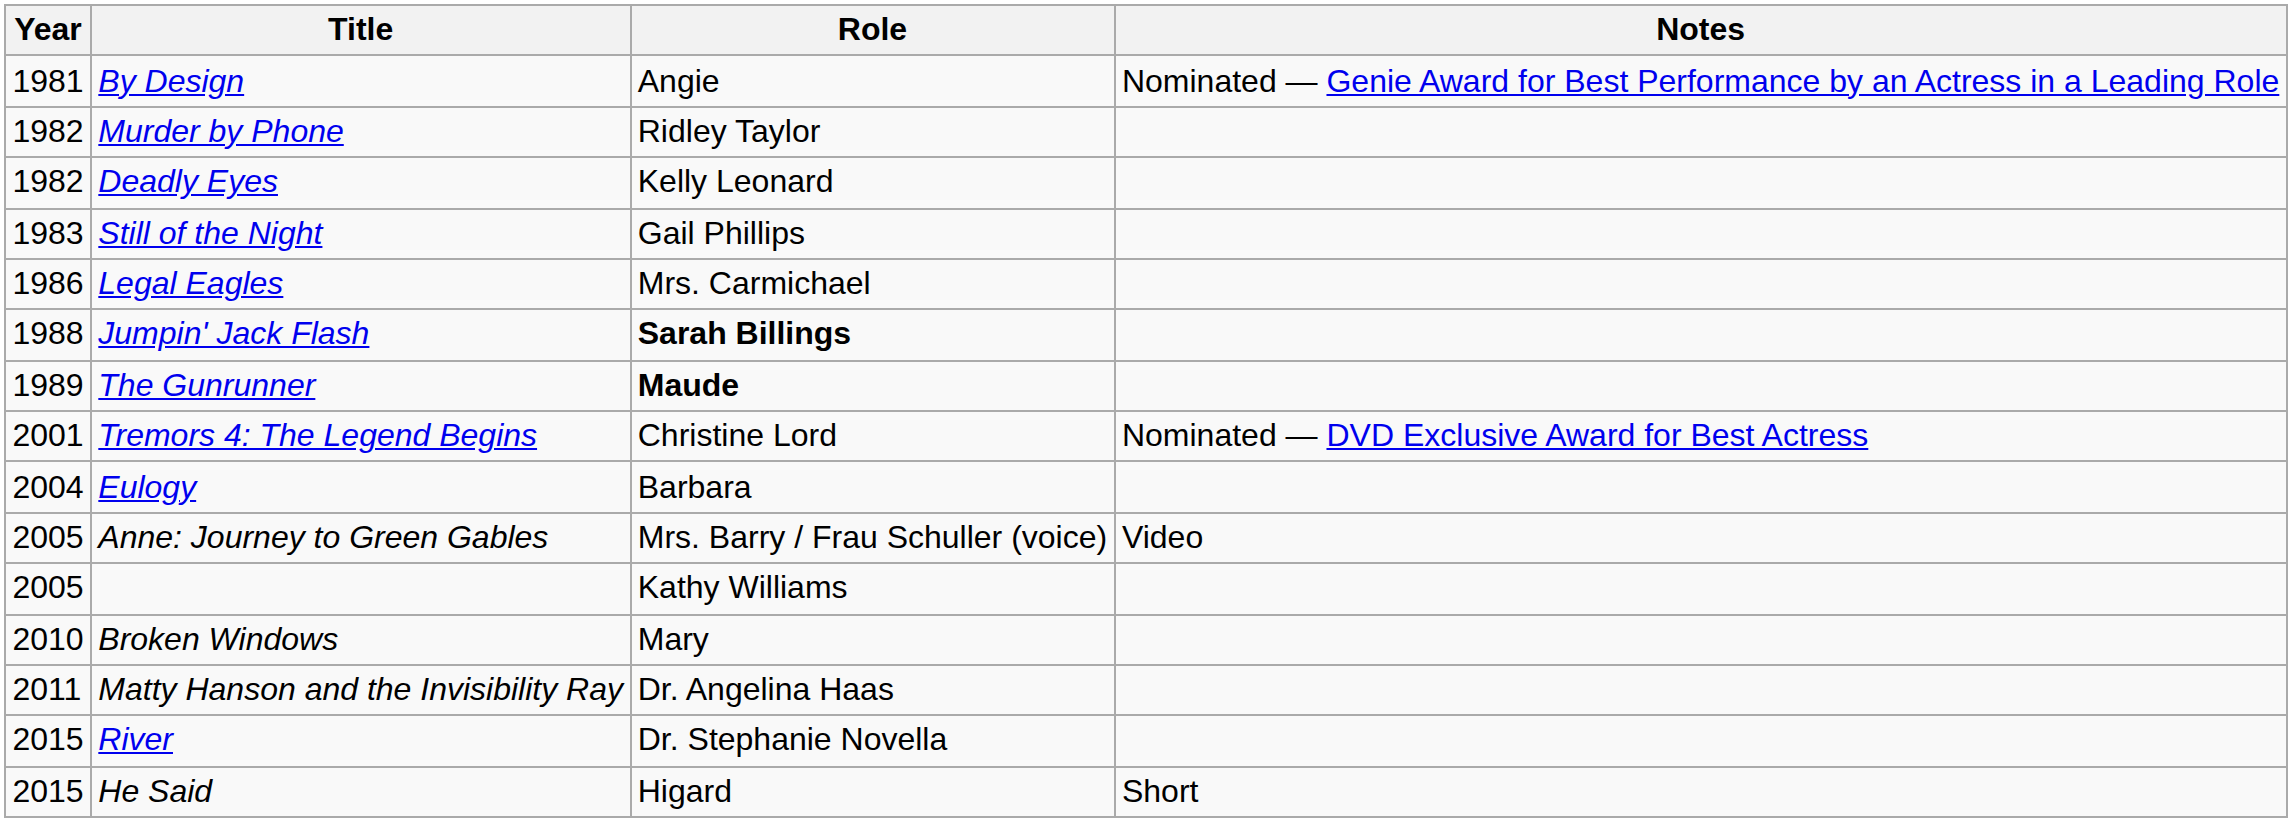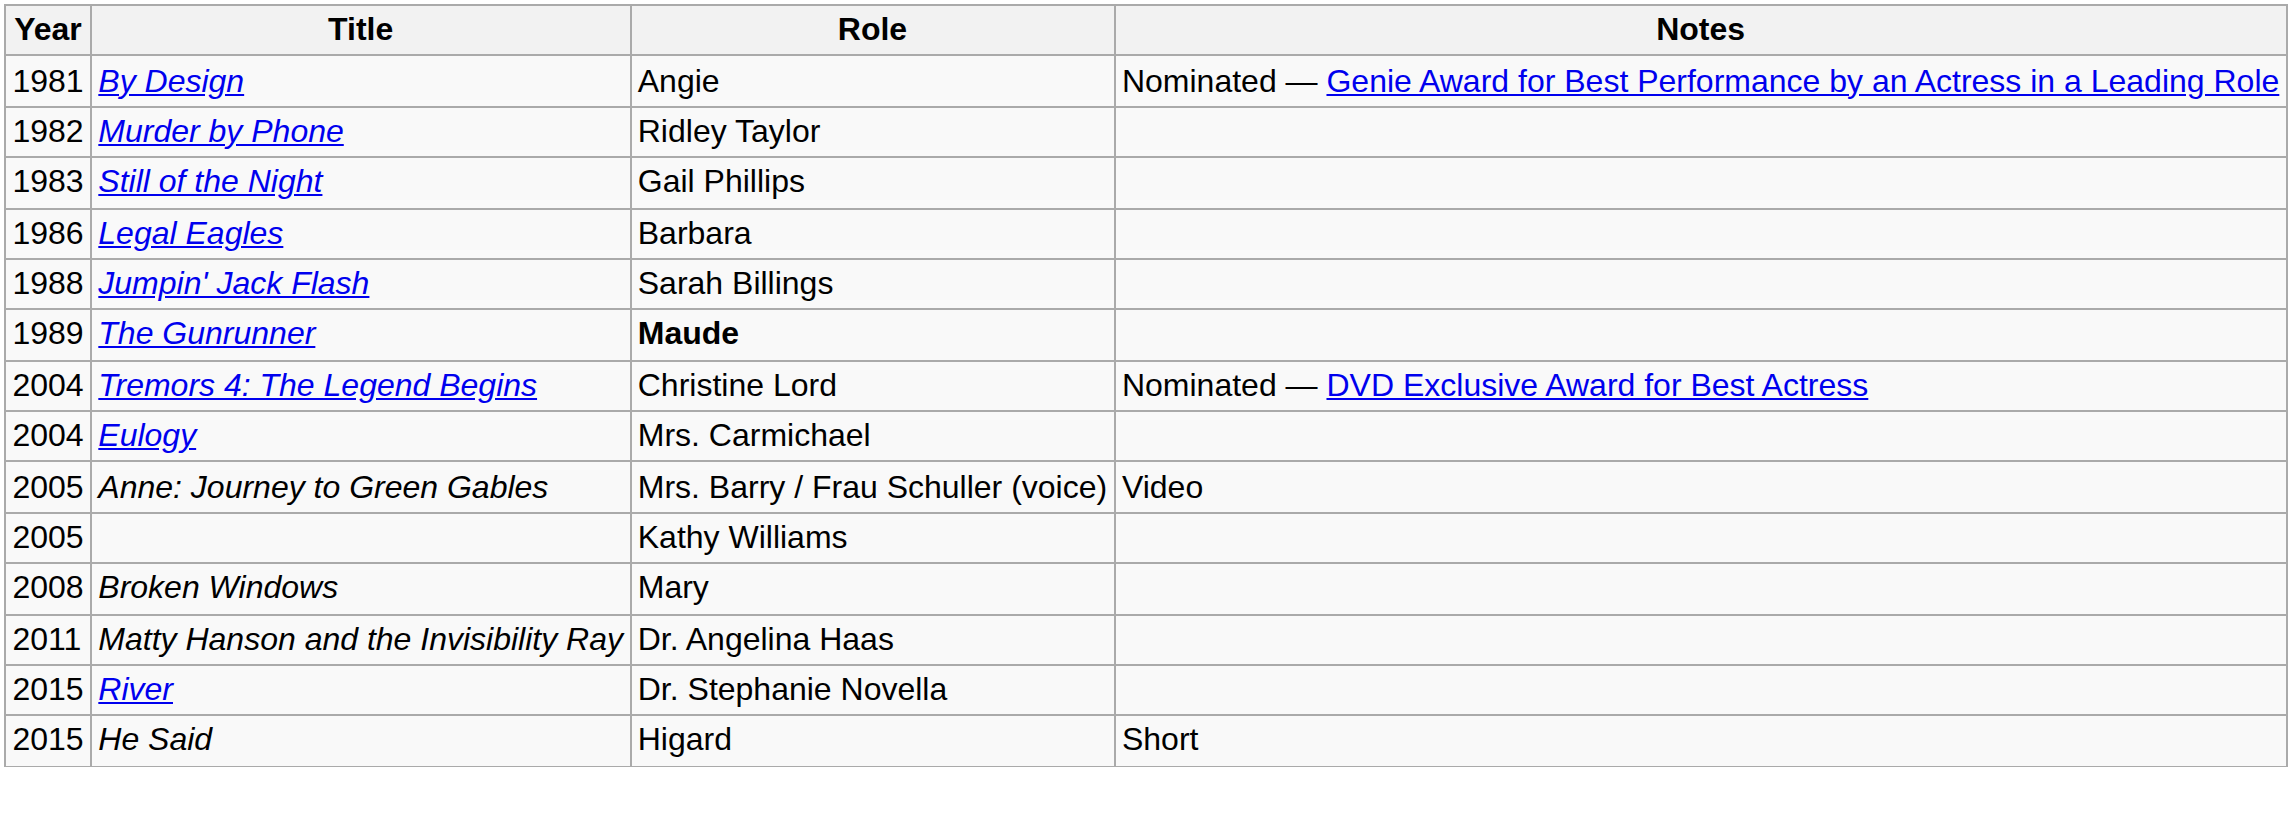 <table class="wikitable sortable">
 <tr>
 <th>Year</th>
 <th>Title</th>
 <th>Role</th>
 <th class="unsortable">Notes</th>
 </tr>
 <tr>
 <td>1981</td>
 <td><em><a href='#'>By Design</a></em></td>
 <td>Angie</td>
 <td>Nominated — <a href='#'>Genie Award for Best Performance by an Actress in a Leading Role</a></td>
 </tr>
 <tr>
 <td>1982</td>
 <td><em><a href='#'>Murder by Phone</a></em></td>
 <td>Ridley Taylor</td>
 <td></td>
 </tr>
 <tr>
-<td>1982</td>
-<td><em><a href='#'>Deadly Eyes</a></em></td>
-<td>Kelly Leonard</td>
-<td></td>
-</tr>
-<tr>
 <td>1983</td>
 <td><em><a href='#'>Still of the Night</a></em></td>
 <td>Gail Phillips</td>
 <td></td>
 </tr>
 <tr>
 <td>1986</td>
 <td><em><a href='#'>Legal Eagles</a></em></td>
-<td>Mrs. Carmichael</td>
+<td>Barbara</td>
 <td></td>
 </tr>
 <tr>
 <td>1988</td>
 <td><em><a href='#'>Jumpin' Jack Flash</a></em></td>
-<td><strong>Sarah Billings</strong></td>
+<td>Sarah Billings</td>
 <td></td>
 </tr>
 <tr>
 <td>1989</td>
 <td data-sort-value="Gunrunner, The"><em><a href='#'>The Gunrunner</a></em></td>
 <td><strong>Maude</strong></td>
 <td></td>
 </tr>
 <tr>
-<td>2001</td>
+<td>2004</td>
 <td><em><a href='#'>Tremors 4: The Legend Begins</a></em></td>
 <td>Christine Lord</td>
 <td>Nominated — <a href='#'>DVD Exclusive Award for Best Actress</a></td>
 </tr>
 <tr>
 <td>2004</td>
 <td><em><a href='#'>Eulogy</a></em></td>
-<td>Barbara</td>
+<td>Mrs. Carmichael</td>
 <td></td>
 </tr>
 <tr>
 <td>2005</td>
 <td><em>Anne: Journey to Green Gables</em></td>
 <td>Mrs. Barry / Frau Schuller (voice)</td>
 <td>Video</td>
 </tr>
 <tr>
 <td>2005</td>
 <td><em></em></td>
 <td>Kathy Williams</td>
 <td></td>
 </tr>
 <tr>
-<td>2010</td>
+<td>2008</td>
 <td><em>Broken Windows</em></td>
 <td>Mary</td>
 <td></td>
 </tr>
 <tr>
 <td>2011</td>
 <td><em>Matty Hanson and the Invisibility Ray</em></td>
 <td>Dr. Angelina Haas</td>
 <td></td>
 </tr>
 <tr>
 <td>2015</td>
 <td><em><a href='#'>River</a></em></td>
 <td>Dr. Stephanie Novella</td>
 <td></td>
 </tr>
 <tr>
 <td>2015</td>
 <td><em>He Said</em></td>
 <td>Higard</td>
 <td>Short</td>
 </tr>
 </table>
